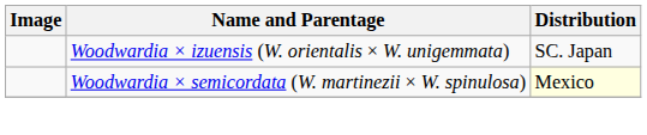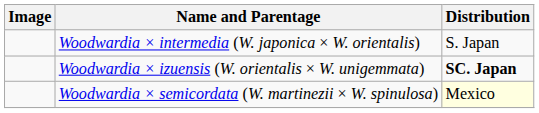 <table class="wikitable">
 <tr>
 <th>Image</th>
 <th>Name and Parentage</th>
 <th>Distribution</th>
 </tr>
 <tr>
 <td></td>
+<td><em><a href='#'>Woodwardia × intermedia</a></em>  (<em>W. japonica</em> × <em>W. orientalis</em>)</td>
+<td>S. Japan</td>
+</tr>
+<tr>
+<td></td>
 <td><em><a href='#'>Woodwardia × izuensis</a></em>  (<em>W. orientalis</em> × <em>W. unigemmata</em>)</td>
-<td>SC. Japan</td>
+<td><strong>SC. Japan</strong></td>
 </tr>
 <tr>
 <td></td>
 <td><em><a href='#'>Woodwardia × semicordata</a></em>  (<em>W. martinezii</em> × <em>W. spinulosa</em>)</td>
 <td style="background: lightyellow;">Mexico</td>
 </tr>
 <tr>
 </tr>
 </table>
